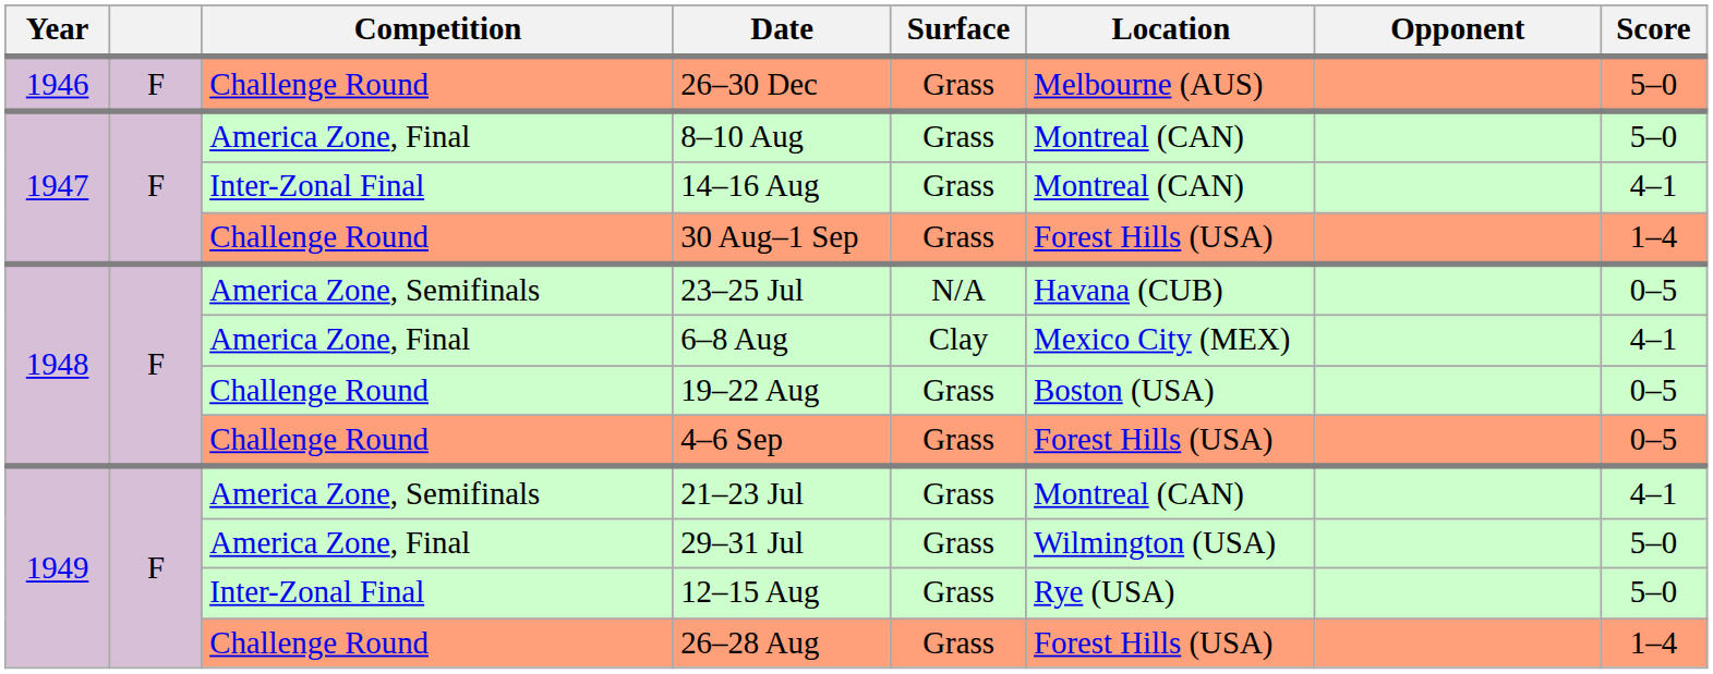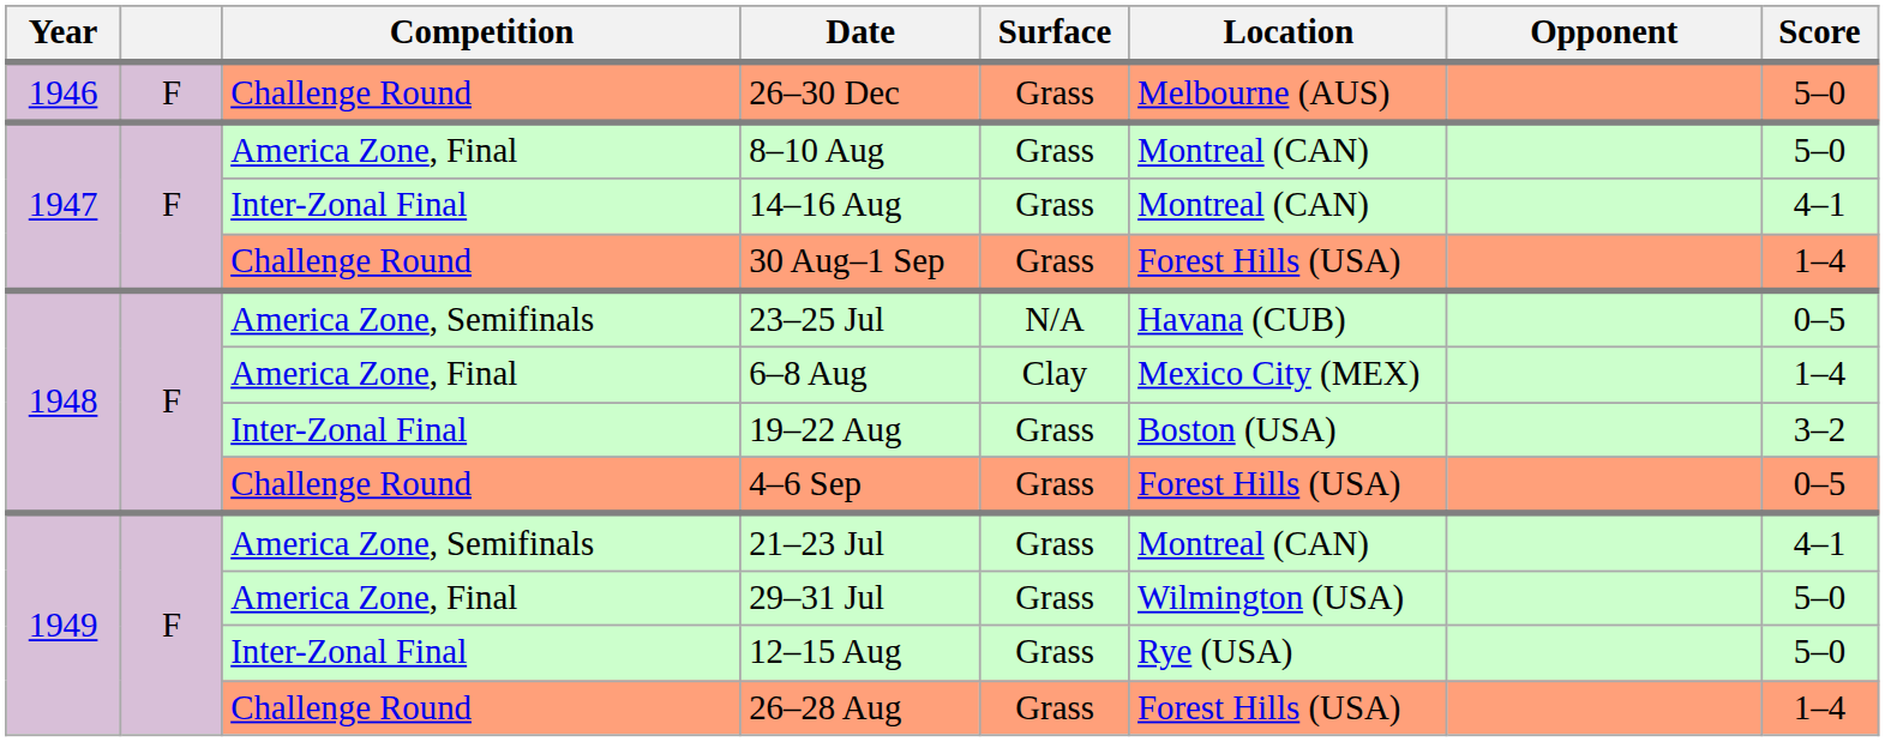 <table class="wikitable">
 <tr>
 <th width="50">Year</th>
 <th width="50"></th>
 <th width="280">Competition</th>
 <th width="125">Date</th>
 <th width="65">Surface</th>
 <th width="160">Location</th>
 <th width="160">Opponent</th>
 <th width="50">Score</th>
 </tr>
 <tr style="border-top:3px solid gray; background-color:#ffa07a">
 <td align="center" bgcolor="#D8BFD8"><a href='#'>1946</a></td>
 <td align="center" bgcolor="#D8BFD8">F</td>
 <td><a href='#'>Challenge Round</a></td>
 <td>26–30 Dec</td>
 <td align="center">Grass</td>
 <td><a href='#'>Melbourne</a> (AUS)</td>
 <td></td>
 <td align="center">5–0</td>
 </tr>
 <tr style="border-top:3px solid gray; background-color:#ccffcc">
 <td align="center" rowspan="3" bgcolor="#D8BFD8"><a href='#'>1947</a></td>
 <td align="center" rowspan="3" bgcolor="#D8BFD8">F</td>
 <td><a href='#'>America Zone</a>, Final</td>
 <td>8–10 Aug</td>
 <td align="center">Grass</td>
 <td><a href='#'>Montreal</a> (CAN)</td>
 <td></td>
 <td align="center">5–0</td>
 </tr>
 <tr style="background-color:#ccffcc">
 <td><a href='#'>Inter-Zonal Final</a></td>
 <td>14–16 Aug</td>
 <td align="center">Grass</td>
 <td><a href='#'>Montreal</a> (CAN)</td>
 <td></td>
 <td align="center">4–1</td>
 </tr>
 <tr style="background-color:#ffa07a">
 <td><a href='#'>Challenge Round</a></td>
 <td>30 Aug–1 Sep</td>
 <td align="center">Grass</td>
 <td><a href='#'>Forest Hills</a> (USA)</td>
 <td></td>
 <td align="center">1–4</td>
 </tr>
 <tr style="border-top:3px solid gray; background-color:#ccffcc">
 <td align="center" rowspan="4" bgcolor="#D8BFD8"><a href='#'>1948</a></td>
 <td align="center" rowspan="4" bgcolor="#D8BFD8">F</td>
 <td><a href='#'>America Zone</a>, Semifinals</td>
 <td>23–25 Jul</td>
 <td align="center">N/A</td>
 <td><a href='#'>Havana</a> (CUB)</td>
 <td></td>
 <td align="center">0–5</td>
 </tr>
 <tr style="background-color:#ccffcc">
 <td><a href='#'>America Zone</a>, Final</td>
 <td>6–8 Aug</td>
 <td align="center">Clay</td>
 <td><a href='#'>Mexico City</a> (MEX)</td>
 <td></td>
-<td align="center">4–1</td>
+<td align="center">1–4</td>
 </tr>
 <tr style="background-color:#ccffcc">
-<td><a href='#'>Challenge Round</a></td>
+<td><a href='#'>Inter-Zonal Final</a></td>
 <td>19–22 Aug</td>
 <td align="center">Grass</td>
 <td><a href='#'>Boston</a> (USA)</td>
 <td></td>
-<td align="center">0–5</td>
+<td align="center">3–2</td>
 </tr>
 <tr style="background-color:#ffa07a">
 <td><a href='#'>Challenge Round</a></td>
 <td>4–6 Sep</td>
 <td align="center">Grass</td>
 <td><a href='#'>Forest Hills</a> (USA)</td>
 <td></td>
 <td align="center">0–5</td>
 </tr>
 <tr style="border-top:3px solid gray; background-color:#ccffcc">
 <td align="center" rowspan="4" bgcolor="#D8BFD8"><a href='#'>1949</a></td>
 <td align="center" rowspan="4" bgcolor="#D8BFD8">F</td>
 <td><a href='#'>America Zone</a>, Semifinals</td>
 <td>21–23 Jul</td>
 <td align="center">Grass</td>
 <td><a href='#'>Montreal</a> (CAN)</td>
 <td></td>
 <td align="center">4–1</td>
 </tr>
 <tr style="background-color:#ccffcc">
 <td><a href='#'>America Zone</a>, Final</td>
 <td>29–31 Jul</td>
 <td align="center">Grass</td>
 <td><a href='#'>Wilmington</a> (USA)</td>
 <td></td>
 <td align="center">5–0</td>
 </tr>
 <tr style="background-color:#ccffcc">
 <td><a href='#'>Inter-Zonal Final</a></td>
 <td>12–15 Aug</td>
 <td align="center">Grass</td>
 <td><a href='#'>Rye</a> (USA)</td>
 <td></td>
 <td align="center">5–0</td>
 </tr>
 <tr style="background-color:#ffa07a">
 <td><a href='#'>Challenge Round</a></td>
 <td>26–28 Aug</td>
 <td align="center">Grass</td>
 <td><a href='#'>Forest Hills</a> (USA)</td>
 <td></td>
 <td align="center">1–4</td>
 </tr>
 </table>
